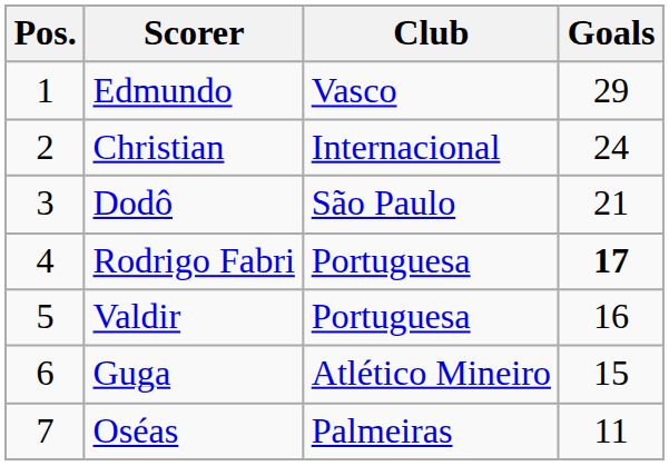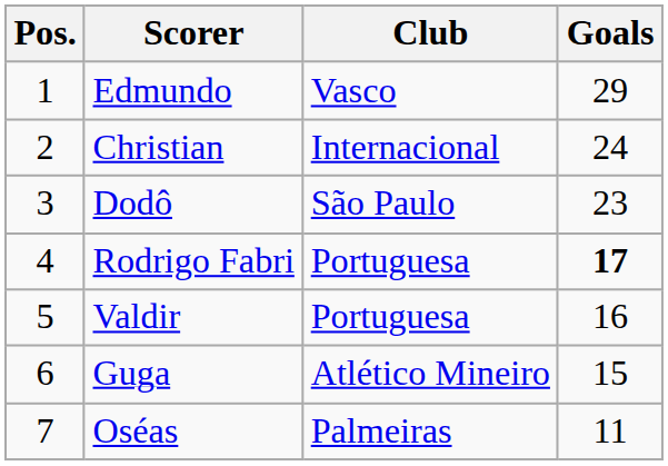 <table class="wikitable" style="text-align:center">
 <tr>
 <th>Pos.</th>
 <th>Scorer</th>
 <th>Club</th>
 <th>Goals</th>
 </tr>
 <tr>
 <td>1</td>
 <td align="left"> <a href='#'>Edmundo</a></td>
 <td align="left"><a href='#'>Vasco</a></td>
 <td>29</td>
 </tr>
 <tr>
 <td>2</td>
 <td align="left"> <a href='#'>Christian</a></td>
 <td align="left"><a href='#'>Internacional</a></td>
 <td>24</td>
 </tr>
 <tr>
 <td>3</td>
 <td align="left"> <a href='#'>Dodô</a></td>
 <td align="left"><a href='#'>São Paulo</a></td>
-<td>21</td>
+<td>23</td>
 </tr>
 <tr>
 <td>4</td>
 <td align="left"> <a href='#'>Rodrigo Fabri</a></td>
 <td align="left"><a href='#'>Portuguesa</a></td>
 <td><strong>17</strong></td>
 </tr>
 <tr>
 <td>5</td>
 <td align="left"> <a href='#'>Valdir</a></td>
 <td align="left"><a href='#'>Portuguesa</a></td>
 <td>16</td>
 </tr>
 <tr>
 <td>6</td>
 <td align="left"> <a href='#'>Guga</a></td>
 <td align="left"><a href='#'>Atlético Mineiro</a></td>
 <td>15</td>
 </tr>
 <tr>
 <td>7</td>
 <td align="left"> <a href='#'>Oséas</a></td>
 <td align="left"><a href='#'>Palmeiras</a></td>
 <td>11</td>
 </tr>
 </table>
